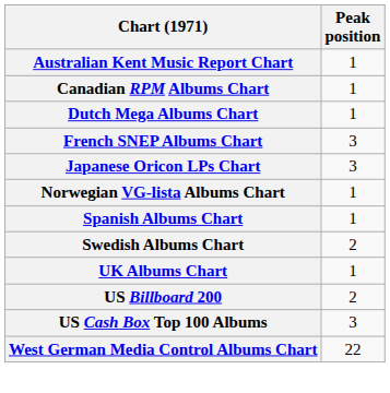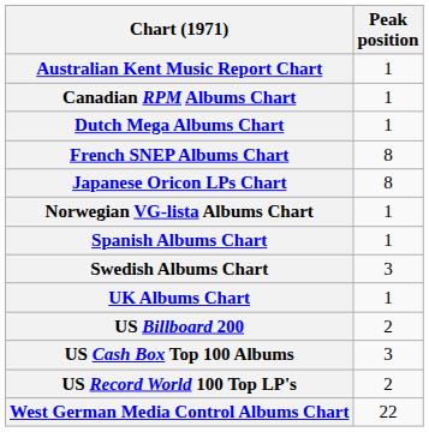 <table class="wikitable sortable plainrowheaders" style="text-align:center;">
 <tr>
 <th scope="col">Chart (1971)</th>
 <th scope="col">Peak<br>position</th>
 </tr>
 <tr>
 <th scope="row"><a href='#'>Australian Kent Music Report Chart</a></th>
 <td>1</td>
 </tr>
 <tr>
 <th scope="row">Canadian <em><a href='#'>RPM</a></em> <a href='#'>Albums Chart</a></th>
 <td>1</td>
 </tr>
 <tr>
 <th scope="row"><a href='#'>Dutch Mega Albums Chart</a></th>
 <td>1</td>
 </tr>
 <tr>
 <th scope="row"><a href='#'>French SNEP Albums Chart</a></th>
-<td>3</td>
+<td>8</td>
 </tr>
 <tr>
 <th scope="row"><a href='#'>Japanese Oricon LPs Chart</a></th>
-<td>3</td>
+<td>8</td>
 </tr>
 <tr>
 <th scope="row">Norwegian <a href='#'>VG-lista</a> Albums Chart</th>
 <td>1</td>
 </tr>
 <tr>
 <th scope="row"><a href='#'>Spanish Albums Chart</a></th>
 <td>1</td>
 </tr>
 <tr>
 <th scope="row">Swedish Albums Chart</th>
-<td>2</td>
+<td>3</td>
 </tr>
 <tr>
 <th scope="row"><a href='#'>UK Albums Chart</a></th>
 <td>1</td>
 </tr>
 <tr>
 <th scope="row">US <a href='#'><em>Billboard</em> 200</a></th>
 <td>2</td>
 </tr>
 <tr>
 <th scope="row">US <em><a href='#'>Cash Box</a></em> Top 100 Albums</th>
 <td>3</td>
 </tr>
 <tr>
+<th scope="row">US <em><a href='#'>Record World</a></em> 100 Top LP's</th>
+<td>2</td>
+</tr>
+<tr>
 <th scope="row"><a href='#'>West German Media Control Albums Chart</a></th>
 <td>22</td>
 </tr>
 </table>
